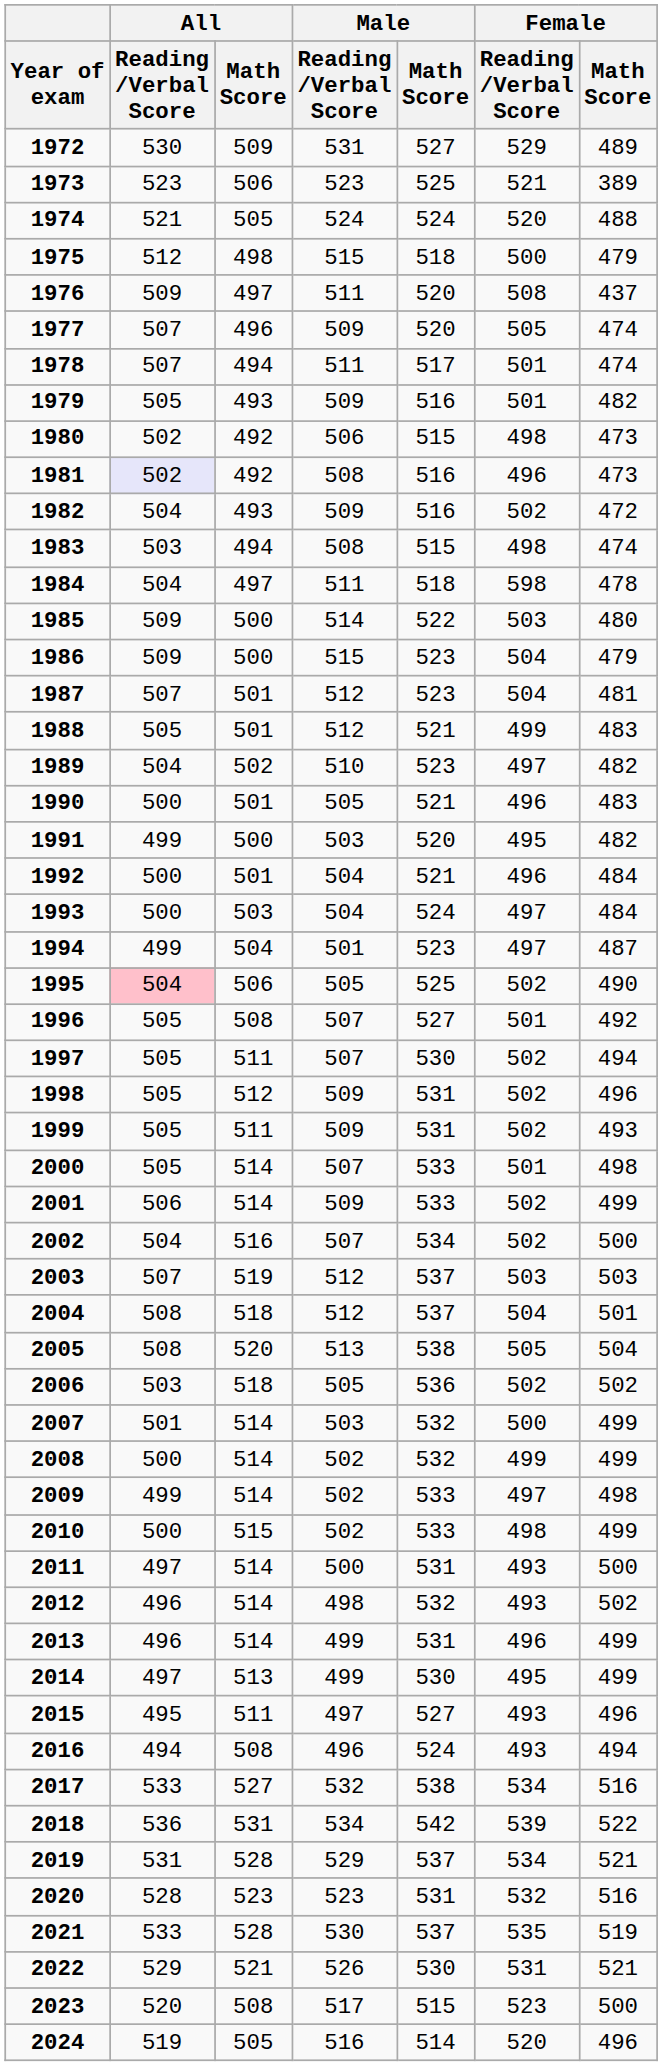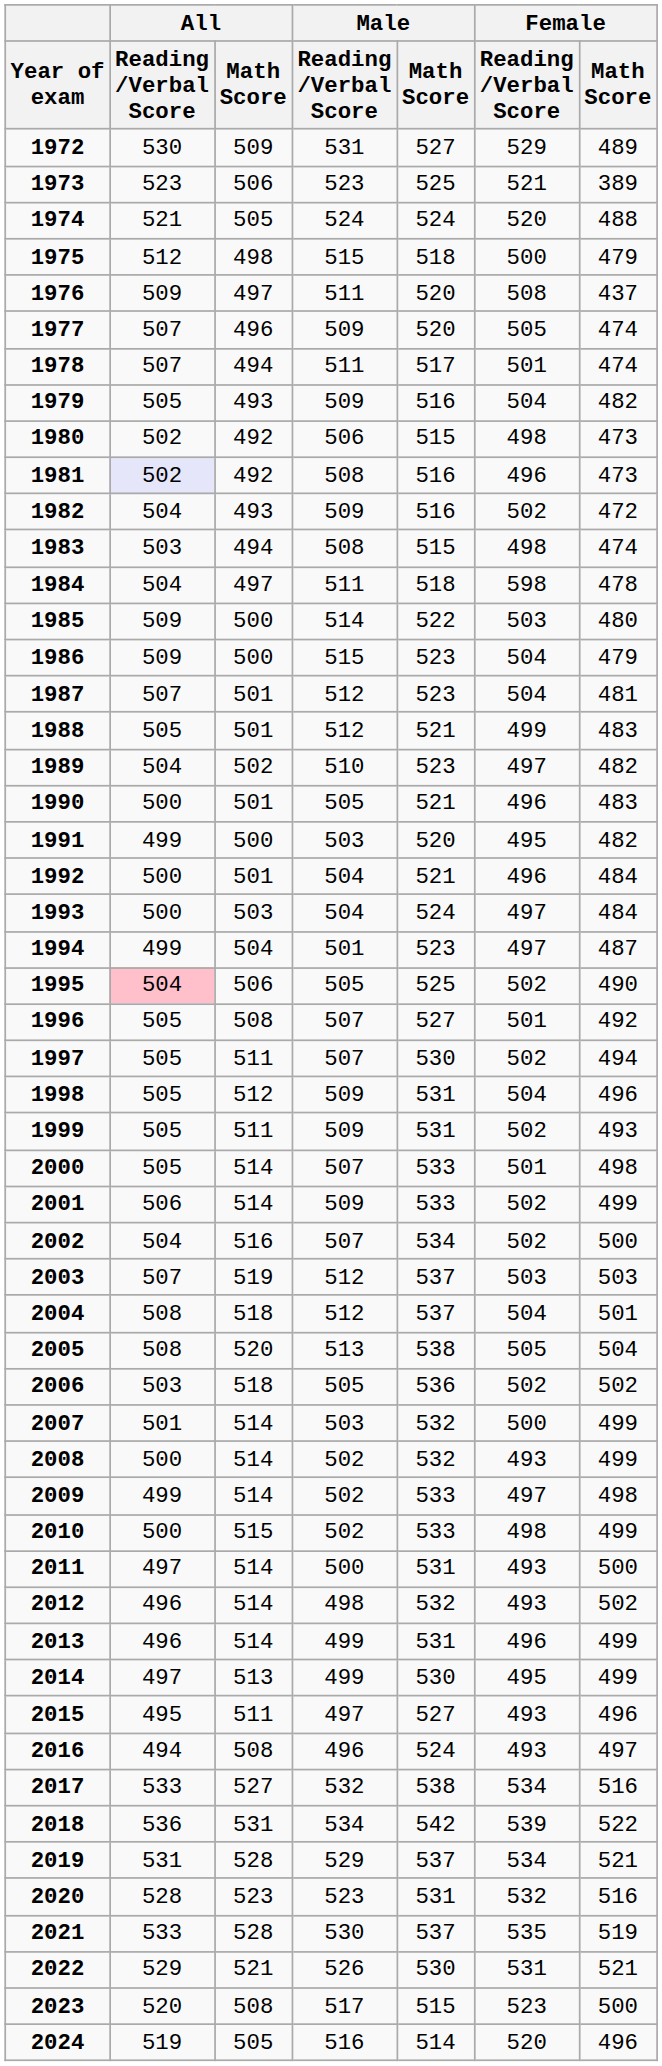 <table class="wikitable floatright" style="text-align:center; margin-left:1em; margin-right:0;">
 <tr>
 <th></th>
 <th colspan=2>All</th>
 <th colspan=2>Male</th>
 <th colspan=2>Female</th>
 </tr>
 <tr>
 <th>Year of<br>exam</th>
 <th>Reading<br>/Verbal<br>Score</th>
 <th>Math <br>Score</th>
 <th>Reading<br>/Verbal<br>Score</th>
 <th>Math <br>Score</th>
 <th>Reading<br>/Verbal<br>Score</th>
 <th>Math <br>Score</th>
 </tr>
 <tr>
 <td><strong>1972</strong></td>
 <td>530</td>
 <td>509</td>
 <td>531</td>
 <td>527</td>
 <td>529</td>
 <td>489</td>
 </tr>
 <tr>
 <td><strong>1973</strong></td>
 <td>523</td>
 <td>506</td>
 <td>523</td>
 <td>525</td>
 <td>521</td>
 <td>389</td>
 </tr>
 <tr>
 <td><strong>1974</strong></td>
 <td>521</td>
 <td>505</td>
 <td>524</td>
 <td>524</td>
 <td>520</td>
 <td>488</td>
 </tr>
 <tr>
 <td><strong>1975</strong></td>
 <td>512</td>
 <td>498</td>
 <td>515</td>
 <td>518</td>
 <td>500</td>
 <td>479</td>
 </tr>
 <tr>
 <td><strong>1976</strong></td>
 <td>509</td>
 <td>497</td>
 <td>511</td>
 <td>520</td>
 <td>508</td>
 <td>437</td>
 </tr>
 <tr>
 <td><strong>1977</strong></td>
 <td>507</td>
 <td>496</td>
 <td>509</td>
 <td>520</td>
 <td>505</td>
 <td>474</td>
 </tr>
 <tr>
 <td><strong>1978</strong></td>
 <td>507</td>
 <td>494</td>
 <td>511</td>
 <td>517</td>
 <td>501</td>
 <td>474</td>
 </tr>
 <tr>
 <td><strong>1979</strong></td>
 <td>505</td>
 <td>493</td>
 <td>509</td>
 <td>516</td>
-<td>501</td>
+<td>504</td>
 <td>482</td>
 </tr>
 <tr>
 <td><strong>1980</strong></td>
 <td>502</td>
 <td>492</td>
 <td>506</td>
 <td>515</td>
 <td>498</td>
 <td>473</td>
 </tr>
 <tr>
 <td><strong>1981</strong></td>
 <td style="background: lavender;">502</td>
 <td>492</td>
 <td>508</td>
 <td>516</td>
 <td>496</td>
 <td>473</td>
 </tr>
 <tr>
 <td><strong>1982</strong></td>
 <td>504</td>
 <td>493</td>
 <td>509</td>
 <td>516</td>
 <td>502</td>
 <td>472</td>
 </tr>
 <tr>
 <td><strong>1983</strong></td>
 <td>503</td>
 <td>494</td>
 <td>508</td>
 <td>515</td>
 <td>498</td>
 <td>474</td>
 </tr>
 <tr>
 <td><strong>1984</strong></td>
 <td>504</td>
 <td>497</td>
 <td>511</td>
 <td>518</td>
 <td>598</td>
 <td>478</td>
 </tr>
 <tr>
 <td><strong>1985</strong></td>
 <td>509</td>
 <td>500</td>
 <td>514</td>
 <td>522</td>
 <td>503</td>
 <td>480</td>
 </tr>
 <tr>
 <td><strong>1986</strong></td>
 <td>509</td>
 <td>500</td>
 <td>515</td>
 <td>523</td>
 <td>504</td>
 <td>479</td>
 </tr>
 <tr>
 <td><strong>1987</strong></td>
 <td>507</td>
 <td>501</td>
 <td>512</td>
 <td>523</td>
 <td>504</td>
 <td>481</td>
 </tr>
 <tr>
 <td><strong>1988</strong></td>
 <td>505</td>
 <td>501</td>
 <td>512</td>
 <td>521</td>
 <td>499</td>
 <td>483</td>
 </tr>
 <tr>
 <td><strong>1989</strong></td>
 <td>504</td>
 <td>502</td>
 <td>510</td>
 <td>523</td>
 <td>497</td>
 <td>482</td>
 </tr>
 <tr>
 <td><strong>1990</strong></td>
 <td>500</td>
 <td>501</td>
 <td>505</td>
 <td>521</td>
 <td>496</td>
 <td>483</td>
 </tr>
 <tr>
 <td><strong>1991</strong></td>
 <td>499</td>
 <td>500</td>
 <td>503</td>
 <td>520</td>
 <td>495</td>
 <td>482</td>
 </tr>
 <tr>
 <td><strong>1992</strong></td>
 <td>500</td>
 <td>501</td>
 <td>504</td>
 <td>521</td>
 <td>496</td>
 <td>484</td>
 </tr>
 <tr>
 <td><strong>1993</strong></td>
 <td>500</td>
 <td>503</td>
 <td>504</td>
 <td>524</td>
 <td>497</td>
 <td>484</td>
 </tr>
 <tr>
 <td><strong>1994</strong></td>
 <td>499</td>
 <td>504</td>
 <td>501</td>
 <td>523</td>
 <td>497</td>
 <td>487</td>
 </tr>
 <tr>
 <td><strong>1995</strong></td>
 <td style="background: pink;">504</td>
 <td>506</td>
 <td>505</td>
 <td>525</td>
 <td>502</td>
 <td>490</td>
 </tr>
 <tr>
 <td><strong>1996</strong></td>
 <td>505</td>
 <td>508</td>
 <td>507</td>
 <td>527</td>
 <td>501</td>
 <td>492</td>
 </tr>
 <tr>
 <td><strong>1997</strong></td>
 <td>505</td>
 <td>511</td>
 <td>507</td>
 <td>530</td>
 <td>502</td>
 <td>494</td>
 </tr>
 <tr>
 <td><strong>1998</strong></td>
 <td>505</td>
 <td>512</td>
 <td>509</td>
 <td>531</td>
-<td>502</td>
+<td>504</td>
 <td>496</td>
 </tr>
 <tr>
 <td><strong>1999</strong></td>
 <td>505</td>
 <td>511</td>
 <td>509</td>
 <td>531</td>
 <td>502</td>
 <td>493</td>
 </tr>
 <tr>
 <td><strong>2000</strong></td>
 <td>505</td>
 <td>514</td>
 <td>507</td>
 <td>533</td>
 <td>501</td>
 <td>498</td>
 </tr>
 <tr>
 <td><strong>2001</strong></td>
 <td>506</td>
 <td>514</td>
 <td>509</td>
 <td>533</td>
 <td>502</td>
 <td>499</td>
 </tr>
 <tr>
 <td><strong>2002</strong></td>
 <td>504</td>
 <td>516</td>
 <td>507</td>
 <td>534</td>
 <td>502</td>
 <td>500</td>
 </tr>
 <tr>
 <td><strong>2003</strong></td>
 <td>507</td>
 <td>519</td>
 <td>512</td>
 <td>537</td>
 <td>503</td>
 <td>503</td>
 </tr>
 <tr>
 <td><strong>2004</strong></td>
 <td>508</td>
 <td>518</td>
 <td>512</td>
 <td>537</td>
 <td>504</td>
 <td>501</td>
 </tr>
 <tr>
 <td><strong>2005</strong></td>
 <td>508</td>
 <td>520</td>
 <td>513</td>
 <td>538</td>
 <td>505</td>
 <td>504</td>
 </tr>
 <tr>
 <td><strong>2006</strong></td>
 <td>503</td>
 <td>518</td>
 <td>505</td>
 <td>536</td>
 <td>502</td>
 <td>502</td>
 </tr>
 <tr>
 <td><strong>2007</strong></td>
 <td>501</td>
 <td>514</td>
 <td>503</td>
 <td>532</td>
 <td>500</td>
 <td>499</td>
 </tr>
 <tr>
 <td><strong>2008</strong></td>
 <td>500</td>
 <td>514</td>
 <td>502</td>
 <td>532</td>
-<td>499</td>
+<td>493</td>
 <td>499</td>
 </tr>
 <tr>
 <td><strong>2009</strong></td>
 <td>499</td>
 <td>514</td>
 <td>502</td>
 <td>533</td>
 <td>497</td>
 <td>498</td>
 </tr>
 <tr>
 <td><strong>2010</strong></td>
 <td>500</td>
 <td>515</td>
 <td>502</td>
 <td>533</td>
 <td>498</td>
 <td>499</td>
 </tr>
 <tr>
 <td><strong>2011</strong></td>
 <td>497</td>
 <td>514</td>
 <td>500</td>
 <td>531</td>
 <td>493</td>
 <td>500</td>
 </tr>
 <tr>
 <td><strong>2012</strong></td>
 <td>496</td>
 <td>514</td>
 <td>498</td>
 <td>532</td>
 <td>493</td>
 <td>502</td>
 </tr>
 <tr>
 <td><strong>2013</strong></td>
 <td>496</td>
 <td>514</td>
 <td>499</td>
 <td>531</td>
 <td>496</td>
 <td>499</td>
 </tr>
 <tr>
 <td><strong>2014</strong></td>
 <td>497</td>
 <td>513</td>
 <td>499</td>
 <td>530</td>
 <td>495</td>
 <td>499</td>
 </tr>
 <tr>
 <td><strong>2015</strong></td>
 <td>495</td>
 <td>511</td>
 <td>497</td>
 <td>527</td>
 <td>493</td>
 <td>496</td>
 </tr>
 <tr>
 <td><strong>2016</strong></td>
 <td>494</td>
 <td>508</td>
 <td>496</td>
 <td>524</td>
 <td>493</td>
-<td>494</td>
+<td>497</td>
 </tr>
 <tr>
 <td><strong>2017</strong></td>
 <td>533</td>
 <td>527</td>
 <td>532</td>
 <td>538</td>
 <td>534</td>
 <td>516</td>
 </tr>
 <tr>
 <td><strong>2018</strong></td>
 <td>536</td>
 <td>531</td>
 <td>534</td>
 <td>542</td>
 <td>539</td>
 <td>522</td>
 </tr>
 <tr>
 <td><strong>2019</strong></td>
 <td>531</td>
 <td>528</td>
 <td>529</td>
 <td>537</td>
 <td>534</td>
 <td>521</td>
 </tr>
 <tr>
 <td><strong>2020</strong></td>
 <td>528</td>
 <td>523</td>
 <td>523</td>
 <td>531</td>
 <td>532</td>
 <td>516</td>
 </tr>
 <tr>
 <td><strong>2021</strong></td>
 <td>533</td>
 <td>528</td>
 <td>530</td>
 <td>537</td>
 <td>535</td>
 <td>519</td>
 </tr>
 <tr>
 <td><strong>2022</strong></td>
 <td>529</td>
 <td>521</td>
 <td>526</td>
 <td>530</td>
 <td>531</td>
 <td>521</td>
 </tr>
 <tr>
 <td><strong>2023</strong></td>
 <td>520</td>
 <td>508</td>
 <td>517</td>
 <td>515</td>
 <td>523</td>
 <td>500</td>
 </tr>
 <tr>
 <td><strong>2024</strong></td>
 <td>519</td>
 <td>505</td>
 <td>516</td>
 <td>514</td>
 <td>520</td>
 <td>496</td>
 </tr>
 </table>
